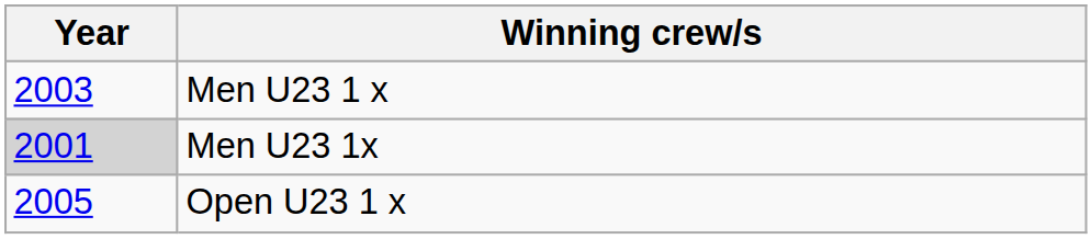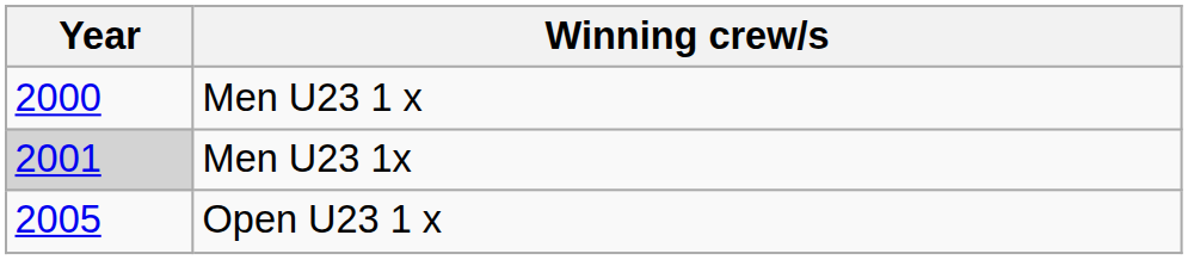 <table class="wikitable">
 <tr>
 <th width=70>Year</th>
 <th width=400>Winning crew/s</th>
 </tr>
 <tr>
-<td><a href='#'>2003</a></td>
+<td><a href='#'>2000</a></td>
 <td>Men U23 1 x </td>
 </tr>
 <tr>
 <td style="background: lightgrey;"><a href='#'>2001</a></td>
 <td>Men U23 1x </td>
 </tr>
 <tr>
 <td><a href='#'>2005</a></td>
 <td>Open U23 1 x </td>
 </tr>
 </table>
